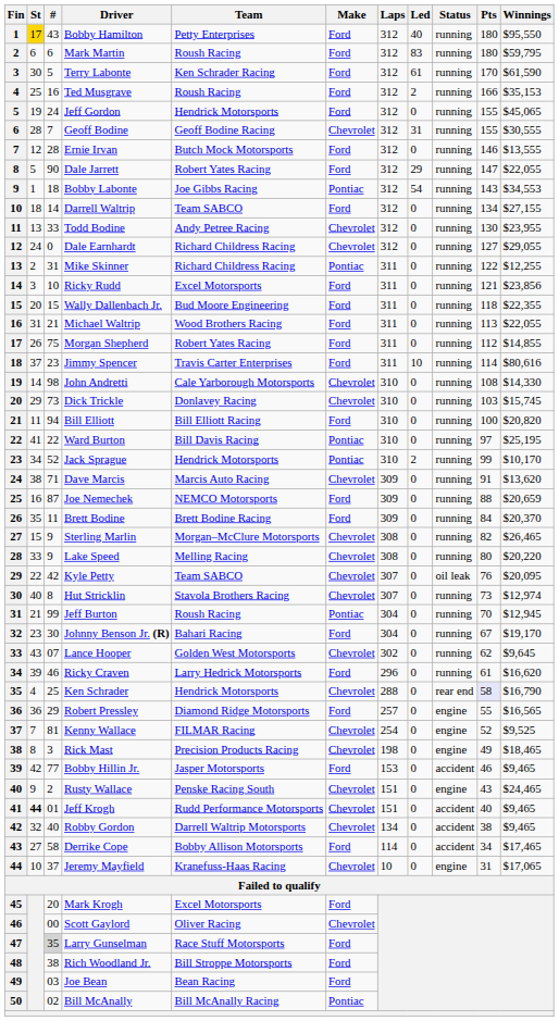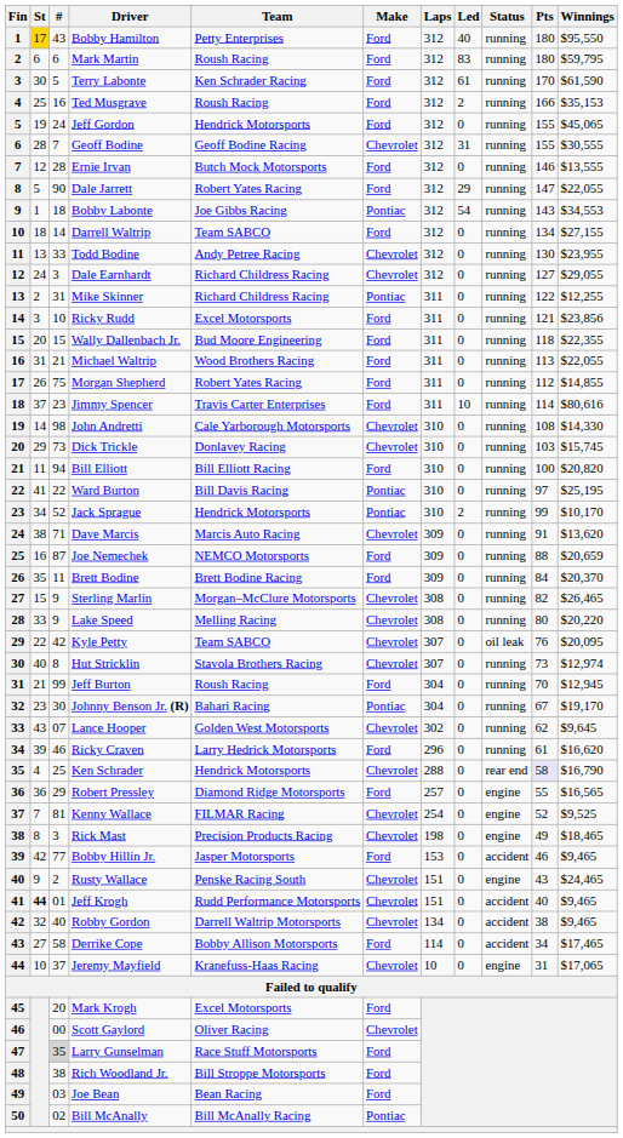 <table class="wikitable" style="font-size:95%">
 <tr>
 <th>Fin</th>
 <th>St</th>
 <th>#</th>
 <th>Driver</th>
 <th>Team</th>
 <th>Make</th>
 <th>Laps</th>
 <th>Led</th>
 <th>Status</th>
 <th>Pts</th>
 <th>Winnings</th>
 </tr>
 <tr>
 <th>1</th>
 <td style="background: gold;">17</td>
 <td>43</td>
 <td><a href='#'>Bobby Hamilton</a></td>
 <td><a href='#'>Petty Enterprises</a></td>
 <td><a href='#'>Ford</a></td>
 <td>312</td>
 <td>40</td>
 <td>running</td>
 <td>180</td>
 <td>$95,550</td>
 </tr>
 <tr>
 <th>2</th>
 <td>6</td>
 <td>6</td>
 <td><a href='#'>Mark Martin</a></td>
 <td><a href='#'>Roush Racing</a></td>
 <td><a href='#'>Ford</a></td>
 <td>312</td>
 <td>83</td>
 <td>running</td>
 <td>180</td>
 <td>$59,795</td>
 </tr>
 <tr>
 <th>3</th>
 <td>30</td>
 <td>5</td>
 <td><a href='#'>Terry Labonte</a></td>
 <td><a href='#'>Ken Schrader Racing</a></td>
 <td><a href='#'>Ford</a></td>
 <td>312</td>
 <td>61</td>
 <td>running</td>
 <td>170</td>
 <td>$61,590</td>
 </tr>
 <tr>
 <th>4</th>
 <td>25</td>
 <td>16</td>
 <td><a href='#'>Ted Musgrave</a></td>
 <td><a href='#'>Roush Racing</a></td>
 <td><a href='#'>Ford</a></td>
 <td>312</td>
 <td>2</td>
 <td>running</td>
 <td>166</td>
 <td>$35,153</td>
 </tr>
 <tr>
 <th>5</th>
 <td>19</td>
 <td>24</td>
 <td><a href='#'>Jeff Gordon</a></td>
 <td><a href='#'>Hendrick Motorsports</a></td>
 <td><a href='#'>Ford</a></td>
 <td>312</td>
 <td>0</td>
 <td>running</td>
 <td>155</td>
 <td>$45,065</td>
 </tr>
 <tr>
 <th>6</th>
 <td>28</td>
 <td>7</td>
 <td><a href='#'>Geoff Bodine</a></td>
 <td><a href='#'>Geoff Bodine Racing</a></td>
 <td><a href='#'>Chevrolet</a></td>
 <td>312</td>
 <td>31</td>
 <td>running</td>
 <td>155</td>
 <td>$30,555</td>
 </tr>
 <tr>
 <th>7</th>
 <td>12</td>
 <td>28</td>
 <td><a href='#'>Ernie Irvan</a></td>
 <td><a href='#'>Butch Mock Motorsports</a></td>
 <td><a href='#'>Ford</a></td>
 <td>312</td>
 <td>0</td>
 <td>running</td>
 <td>146</td>
 <td>$13,555</td>
 </tr>
 <tr>
 <th>8</th>
 <td>5</td>
 <td>90</td>
 <td><a href='#'>Dale Jarrett</a></td>
 <td><a href='#'>Robert Yates Racing</a></td>
 <td><a href='#'>Ford</a></td>
 <td>312</td>
 <td>29</td>
 <td>running</td>
 <td>147</td>
 <td>$22,055</td>
 </tr>
 <tr>
 <th>9</th>
 <td>1</td>
 <td>18</td>
 <td><a href='#'>Bobby Labonte</a></td>
 <td><a href='#'>Joe Gibbs Racing</a></td>
 <td><a href='#'>Pontiac</a></td>
 <td>312</td>
 <td>54</td>
 <td>running</td>
 <td>143</td>
 <td>$34,553</td>
 </tr>
 <tr>
 <th>10</th>
 <td>18</td>
 <td>14</td>
 <td><a href='#'>Darrell Waltrip</a></td>
 <td><a href='#'>Team SABCO</a></td>
 <td><a href='#'>Ford</a></td>
 <td>312</td>
 <td>0</td>
 <td>running</td>
 <td>134</td>
 <td>$27,155</td>
 </tr>
 <tr>
 <th>11</th>
 <td>13</td>
 <td>33</td>
 <td><a href='#'>Todd Bodine</a></td>
 <td><a href='#'>Andy Petree Racing</a></td>
 <td><a href='#'>Chevrolet</a></td>
 <td>312</td>
 <td>0</td>
 <td>running</td>
 <td>130</td>
 <td>$23,955</td>
 </tr>
 <tr>
 <th>12</th>
 <td>24</td>
-<td>0</td>
+<td>3</td>
 <td><a href='#'>Dale Earnhardt</a></td>
 <td><a href='#'>Richard Childress Racing</a></td>
 <td><a href='#'>Chevrolet</a></td>
 <td>312</td>
 <td>0</td>
 <td>running</td>
 <td>127</td>
 <td>$29,055</td>
 </tr>
 <tr>
 <th>13</th>
 <td>2</td>
 <td>31</td>
 <td><a href='#'>Mike Skinner</a></td>
 <td><a href='#'>Richard Childress Racing</a></td>
 <td><a href='#'>Pontiac</a></td>
 <td>311</td>
 <td>0</td>
 <td>running</td>
 <td>122</td>
 <td>$12,255</td>
 </tr>
 <tr>
 <th>14</th>
 <td>3</td>
 <td>10</td>
 <td><a href='#'>Ricky Rudd</a></td>
 <td><a href='#'>Excel Motorsports</a></td>
 <td><a href='#'>Ford</a></td>
 <td>311</td>
 <td>0</td>
 <td>running</td>
 <td>121</td>
 <td>$23,856</td>
 </tr>
 <tr>
 <th>15</th>
 <td>20</td>
 <td>15</td>
 <td><a href='#'>Wally Dallenbach Jr.</a></td>
 <td><a href='#'>Bud Moore Engineering</a></td>
 <td><a href='#'>Ford</a></td>
 <td>311</td>
 <td>0</td>
 <td>running</td>
 <td>118</td>
 <td>$22,355</td>
 </tr>
 <tr>
 <th>16</th>
 <td>31</td>
 <td>21</td>
 <td><a href='#'>Michael Waltrip</a></td>
 <td><a href='#'>Wood Brothers Racing</a></td>
 <td><a href='#'>Ford</a></td>
 <td>311</td>
 <td>0</td>
 <td>running</td>
 <td>113</td>
 <td>$22,055</td>
 </tr>
 <tr>
 <th>17</th>
 <td>26</td>
 <td>75</td>
 <td><a href='#'>Morgan Shepherd</a></td>
 <td><a href='#'>Robert Yates Racing</a></td>
 <td><a href='#'>Ford</a></td>
 <td>311</td>
 <td>0</td>
 <td>running</td>
 <td>112</td>
 <td>$14,855</td>
 </tr>
 <tr>
 <th>18</th>
 <td>37</td>
 <td>23</td>
 <td><a href='#'>Jimmy Spencer</a></td>
 <td><a href='#'>Travis Carter Enterprises</a></td>
 <td><a href='#'>Ford</a></td>
 <td>311</td>
 <td>10</td>
 <td>running</td>
 <td>114</td>
 <td>$80,616</td>
 </tr>
 <tr>
 <th>19</th>
 <td>14</td>
 <td>98</td>
 <td><a href='#'>John Andretti</a></td>
 <td><a href='#'>Cale Yarborough Motorsports</a></td>
 <td><a href='#'>Chevrolet</a></td>
 <td>310</td>
 <td>0</td>
 <td>running</td>
 <td>108</td>
 <td>$14,330</td>
 </tr>
 <tr>
 <th>20</th>
 <td>29</td>
 <td>73</td>
 <td><a href='#'>Dick Trickle</a></td>
 <td><a href='#'>Donlavey Racing</a></td>
 <td><a href='#'>Chevrolet</a></td>
 <td>310</td>
 <td>0</td>
 <td>running</td>
 <td>103</td>
 <td>$15,745</td>
 </tr>
 <tr>
 <th>21</th>
 <td>11</td>
 <td>94</td>
 <td><a href='#'>Bill Elliott</a></td>
 <td><a href='#'>Bill Elliott Racing</a></td>
 <td><a href='#'>Ford</a></td>
 <td>310</td>
 <td>0</td>
 <td>running</td>
 <td>100</td>
 <td>$20,820</td>
 </tr>
 <tr>
 <th>22</th>
 <td>41</td>
 <td>22</td>
 <td><a href='#'>Ward Burton</a></td>
 <td><a href='#'>Bill Davis Racing</a></td>
 <td><a href='#'>Pontiac</a></td>
 <td>310</td>
 <td>0</td>
 <td>running</td>
 <td>97</td>
 <td>$25,195</td>
 </tr>
 <tr>
 <th>23</th>
 <td>34</td>
 <td>52</td>
 <td><a href='#'>Jack Sprague</a></td>
 <td><a href='#'>Hendrick Motorsports</a></td>
 <td><a href='#'>Pontiac</a></td>
 <td>310</td>
 <td>2</td>
 <td>running</td>
 <td>99</td>
 <td>$10,170</td>
 </tr>
 <tr>
 <th>24</th>
 <td>38</td>
 <td>71</td>
 <td><a href='#'>Dave Marcis</a></td>
 <td><a href='#'>Marcis Auto Racing</a></td>
 <td><a href='#'>Chevrolet</a></td>
 <td>309</td>
 <td>0</td>
 <td>running</td>
 <td>91</td>
 <td>$13,620</td>
 </tr>
 <tr>
 <th>25</th>
 <td>16</td>
 <td>87</td>
 <td><a href='#'>Joe Nemechek</a></td>
 <td><a href='#'>NEMCO Motorsports</a></td>
 <td><a href='#'>Ford</a></td>
 <td>309</td>
 <td>0</td>
 <td>running</td>
 <td>88</td>
 <td>$20,659</td>
 </tr>
 <tr>
 <th>26</th>
 <td>35</td>
 <td>11</td>
 <td><a href='#'>Brett Bodine</a></td>
 <td><a href='#'>Brett Bodine Racing</a></td>
 <td><a href='#'>Ford</a></td>
 <td>309</td>
 <td>0</td>
 <td>running</td>
 <td>84</td>
 <td>$20,370</td>
 </tr>
 <tr>
 <th>27</th>
 <td>15</td>
 <td>9</td>
 <td><a href='#'>Sterling Marlin</a></td>
 <td><a href='#'>Morgan–McClure Motorsports</a></td>
 <td><a href='#'>Chevrolet</a></td>
 <td>308</td>
 <td>0</td>
 <td>running</td>
 <td>82</td>
 <td>$26,465</td>
 </tr>
 <tr>
 <th>28</th>
 <td>33</td>
 <td>9</td>
 <td><a href='#'>Lake Speed</a></td>
 <td><a href='#'>Melling Racing</a></td>
 <td><a href='#'>Chevrolet</a></td>
 <td>308</td>
 <td>0</td>
 <td>running</td>
 <td>80</td>
 <td>$20,220</td>
 </tr>
 <tr>
 <th>29</th>
 <td>22</td>
 <td>42</td>
 <td><a href='#'>Kyle Petty</a></td>
 <td><a href='#'>Team SABCO</a></td>
 <td><a href='#'>Chevrolet</a></td>
 <td>307</td>
 <td>0</td>
 <td>oil leak</td>
 <td>76</td>
 <td>$20,095</td>
 </tr>
 <tr>
 <th>30</th>
 <td>40</td>
 <td>8</td>
 <td><a href='#'>Hut Stricklin</a></td>
 <td><a href='#'>Stavola Brothers Racing</a></td>
 <td><a href='#'>Chevrolet</a></td>
 <td>307</td>
 <td>0</td>
 <td>running</td>
 <td>73</td>
 <td>$12,974</td>
 </tr>
 <tr>
 <th>31</th>
 <td>21</td>
 <td>99</td>
 <td><a href='#'>Jeff Burton</a></td>
 <td><a href='#'>Roush Racing</a></td>
-<td><a href='#'>Pontiac</a></td>
+<td><a href='#'>Ford</a></td>
 <td>304</td>
 <td>0</td>
 <td>running</td>
 <td>70</td>
 <td>$12,945</td>
 </tr>
 <tr>
 <th>32</th>
 <td>23</td>
 <td>30</td>
 <td><a href='#'>Johnny Benson Jr.</a> <strong>(R)</strong></td>
 <td><a href='#'>Bahari Racing</a></td>
-<td><a href='#'>Ford</a></td>
+<td><a href='#'>Pontiac</a></td>
 <td>304</td>
 <td>0</td>
 <td>running</td>
 <td>67</td>
 <td>$19,170</td>
 </tr>
 <tr>
 <th>33</th>
 <td>43</td>
 <td>07</td>
 <td><a href='#'>Lance Hooper</a></td>
 <td><a href='#'>Golden West Motorsports</a></td>
 <td><a href='#'>Chevrolet</a></td>
 <td>302</td>
 <td>0</td>
 <td>running</td>
 <td>62</td>
 <td>$9,645</td>
 </tr>
 <tr>
 <th>34</th>
 <td>39</td>
 <td>46</td>
 <td><a href='#'>Ricky Craven</a></td>
 <td><a href='#'>Larry Hedrick Motorsports</a></td>
 <td><a href='#'>Ford</a></td>
 <td>296</td>
 <td>0</td>
 <td>running</td>
 <td>61</td>
 <td>$16,620</td>
 </tr>
 <tr>
 <th>35</th>
 <td>4</td>
 <td>25</td>
 <td><a href='#'>Ken Schrader</a></td>
 <td><a href='#'>Hendrick Motorsports</a></td>
 <td><a href='#'>Chevrolet</a></td>
 <td>288</td>
 <td>0</td>
 <td>rear end</td>
 <td style="background: lavender;">58</td>
 <td>$16,790</td>
 </tr>
 <tr>
 <th>36</th>
 <td>36</td>
 <td>29</td>
 <td><a href='#'>Robert Pressley</a></td>
 <td><a href='#'>Diamond Ridge Motorsports</a></td>
 <td><a href='#'>Ford</a></td>
 <td>257</td>
 <td>0</td>
 <td>engine</td>
 <td>55</td>
 <td>$16,565</td>
 </tr>
 <tr>
 <th>37</th>
 <td>7</td>
 <td>81</td>
 <td><a href='#'>Kenny Wallace</a></td>
 <td><a href='#'>FILMAR Racing</a></td>
 <td><a href='#'>Chevrolet</a></td>
 <td>254</td>
 <td>0</td>
 <td>engine</td>
 <td>52</td>
 <td>$9,525</td>
 </tr>
 <tr>
 <th>38</th>
 <td>8</td>
 <td>3</td>
 <td><a href='#'>Rick Mast</a></td>
 <td><a href='#'>Precision Products Racing</a></td>
 <td><a href='#'>Chevrolet</a></td>
 <td>198</td>
 <td>0</td>
 <td>engine</td>
 <td>49</td>
 <td>$18,465</td>
 </tr>
 <tr>
 <th>39</th>
 <td>42</td>
 <td>77</td>
 <td><a href='#'>Bobby Hillin Jr.</a></td>
 <td><a href='#'>Jasper Motorsports</a></td>
 <td><a href='#'>Ford</a></td>
 <td>153</td>
 <td>0</td>
 <td>accident</td>
 <td>46</td>
 <td>$9,465</td>
 </tr>
 <tr>
 <th>40</th>
 <td>9</td>
 <td>2</td>
 <td><a href='#'>Rusty Wallace</a></td>
 <td><a href='#'>Penske Racing South</a></td>
 <td><a href='#'>Chevrolet</a></td>
 <td>151</td>
 <td>0</td>
 <td>engine</td>
 <td>43</td>
 <td>$24,465</td>
 </tr>
 <tr>
 <th>41</th>
 <td><strong>44</strong></td>
 <td>01</td>
 <td><a href='#'>Jeff Krogh</a></td>
 <td><a href='#'>Rudd Performance Motorsports</a></td>
 <td><a href='#'>Chevrolet</a></td>
 <td>151</td>
 <td>0</td>
 <td>accident</td>
 <td>40</td>
 <td>$9,465</td>
 </tr>
 <tr>
 <th>42</th>
 <td>32</td>
 <td>40</td>
 <td><a href='#'>Robby Gordon</a></td>
 <td><a href='#'>Darrell Waltrip Motorsports</a></td>
 <td><a href='#'>Chevrolet</a></td>
 <td>134</td>
 <td>0</td>
 <td>accident</td>
 <td>38</td>
 <td>$9,465</td>
 </tr>
 <tr>
 <th>43</th>
 <td>27</td>
 <td>58</td>
 <td><a href='#'>Derrike Cope</a></td>
 <td><a href='#'>Bobby Allison Motorsports</a></td>
 <td><a href='#'>Ford</a></td>
 <td>114</td>
 <td>0</td>
 <td>accident</td>
 <td>34</td>
 <td>$17,465</td>
 </tr>
 <tr>
 <th>44</th>
 <td>10</td>
 <td>37</td>
 <td><a href='#'>Jeremy Mayfield</a></td>
 <td><a href='#'>Kranefuss-Haas Racing</a></td>
 <td><a href='#'>Chevrolet</a></td>
 <td>10</td>
 <td>0</td>
 <td>engine</td>
 <td>31</td>
 <td>$17,065</td>
 </tr>
 <tr>
 <th colspan="11">Failed to qualify</th>
 </tr>
 <tr>
 <th>45</th>
 <th rowspan="6"></th>
 <td>20</td>
 <td><a href='#'>Mark Krogh</a></td>
 <td><a href='#'>Excel Motorsports</a></td>
 <td><a href='#'>Ford</a></td>
 <th colspan="5" rowspan="6"></th>
 </tr>
 <tr>
 <th>46</th>
 <td>00</td>
 <td><a href='#'>Scott Gaylord</a></td>
 <td><a href='#'>Oliver Racing</a></td>
 <td><a href='#'>Chevrolet</a></td>
 </tr>
 <tr>
 <th>47</th>
 <td style="background: lightgrey;">35</td>
 <td><a href='#'>Larry Gunselman</a></td>
 <td><a href='#'>Race Stuff Motorsports</a></td>
 <td><a href='#'>Ford</a></td>
 </tr>
 <tr>
 <th>48</th>
 <td>38</td>
 <td><a href='#'>Rich Woodland Jr.</a></td>
 <td><a href='#'>Bill Stroppe Motorsports</a></td>
 <td><a href='#'>Ford</a></td>
 </tr>
 <tr>
 <th>49</th>
 <td>03</td>
 <td><a href='#'>Joe Bean</a></td>
 <td><a href='#'>Bean Racing</a></td>
 <td><a href='#'>Ford</a></td>
 </tr>
 <tr>
 <th>50</th>
 <td>02</td>
 <td><a href='#'>Bill McAnally</a></td>
 <td><a href='#'>Bill McAnally Racing</a></td>
 <td><a href='#'>Pontiac</a></td>
 </tr>
 <tr>
 <th colspan="11"></th>
 </tr>
 </table>
